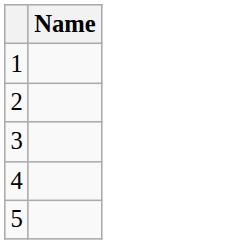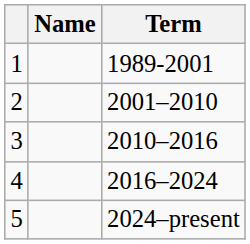 <table class="wikitable sortable">
 <tr>
 <th></th>
 <th>Name</th>
+<th>Term</th>
 </tr>
 <tr>
 <td align="center">1</td>
 <td></td>
+<td>1989-2001</td>
 </tr>
 <tr>
 <td align="center">2</td>
 <td></td>
+<td>2001–2010</td>
 </tr>
 <tr>
 <td align="center">3</td>
 <td></td>
+<td>2010–2016</td>
 </tr>
 <tr>
 <td align="center">4</td>
 <td></td>
+<td>2016–2024</td>
 </tr>
 <tr>
 <td align="center">5</td>
 <td></td>
+<td>2024–present</td>
 </tr>
 </table>
